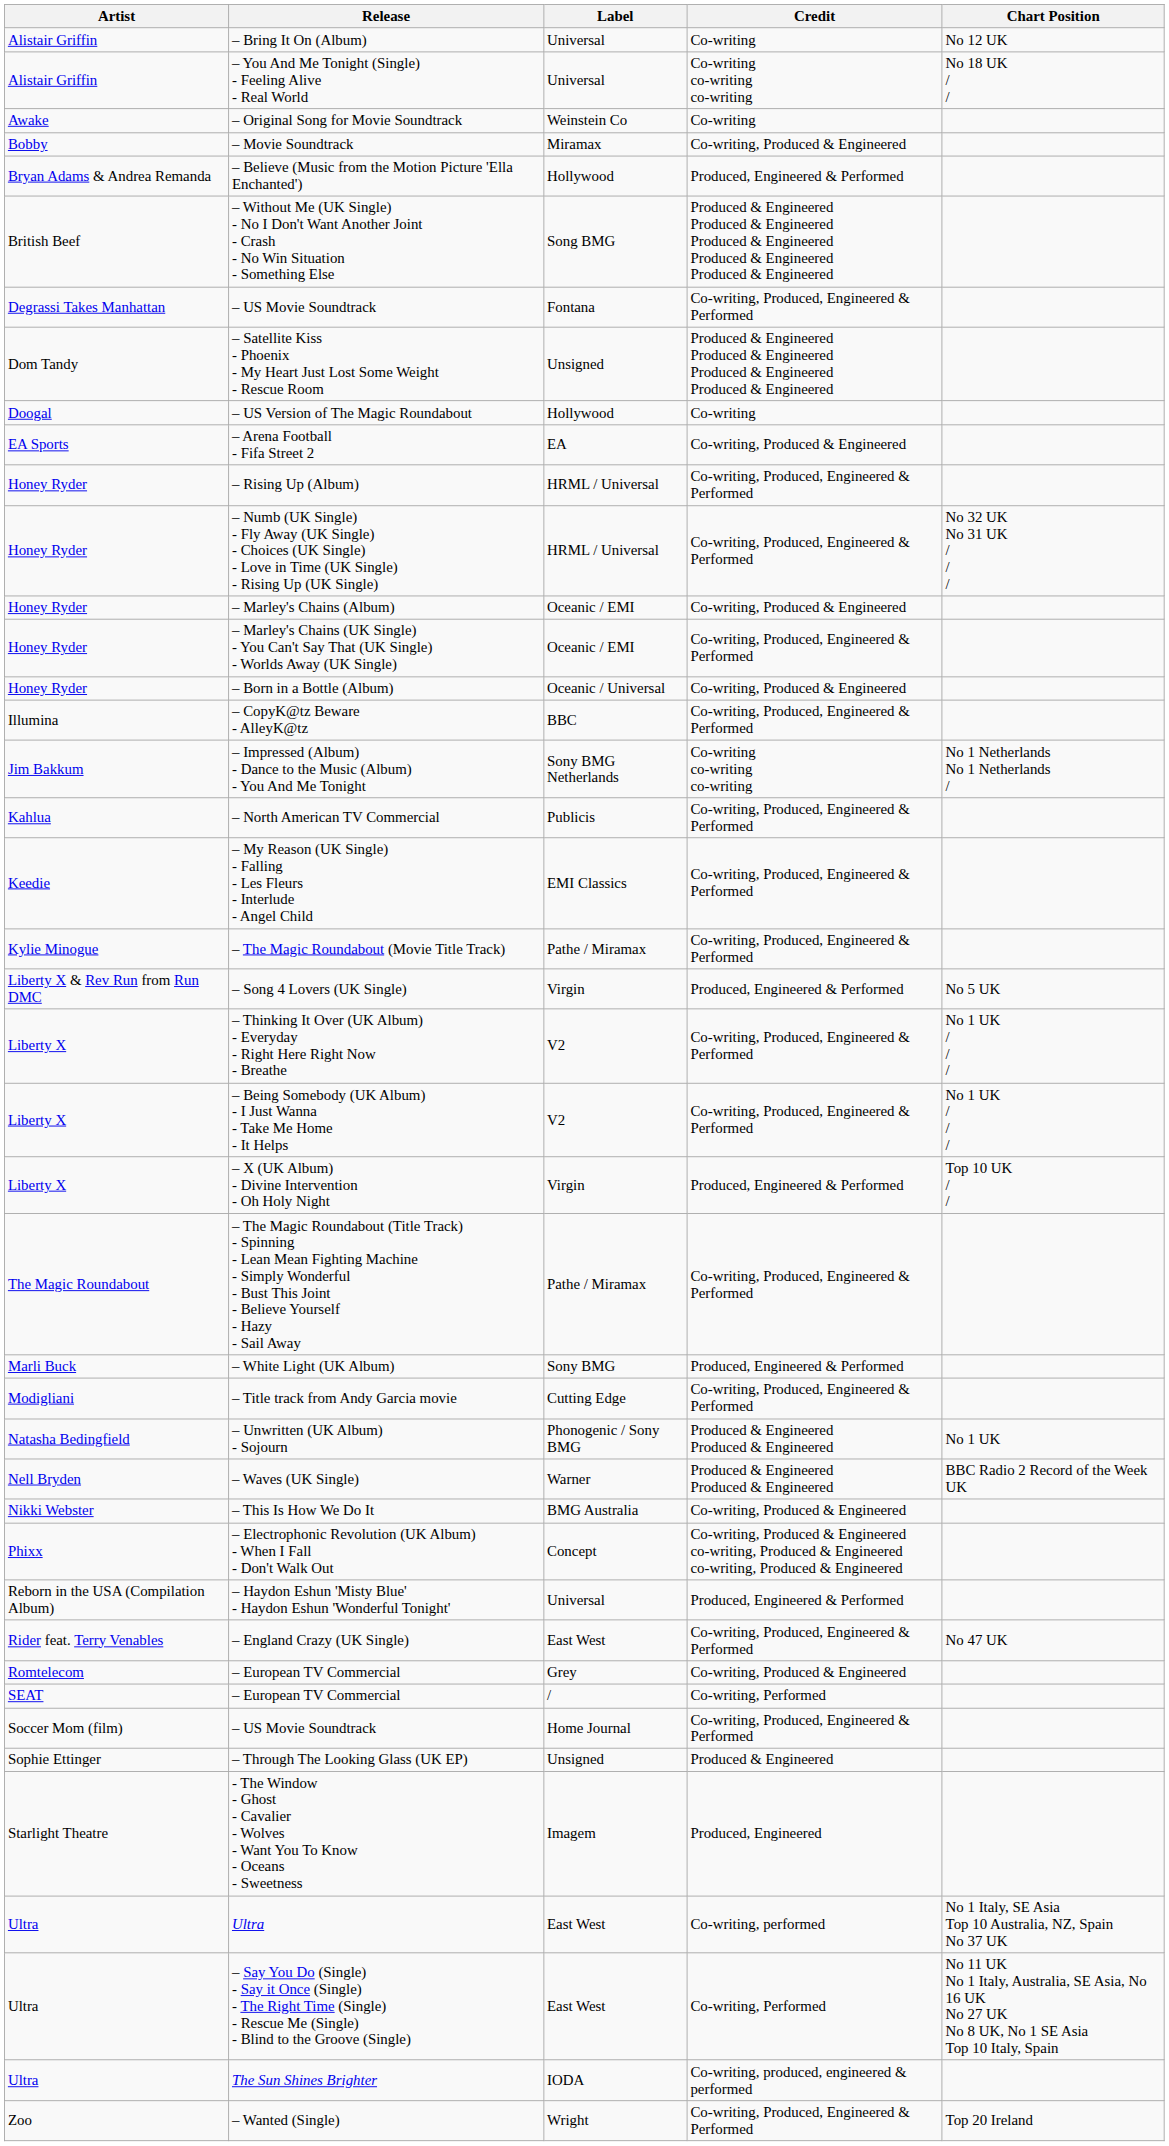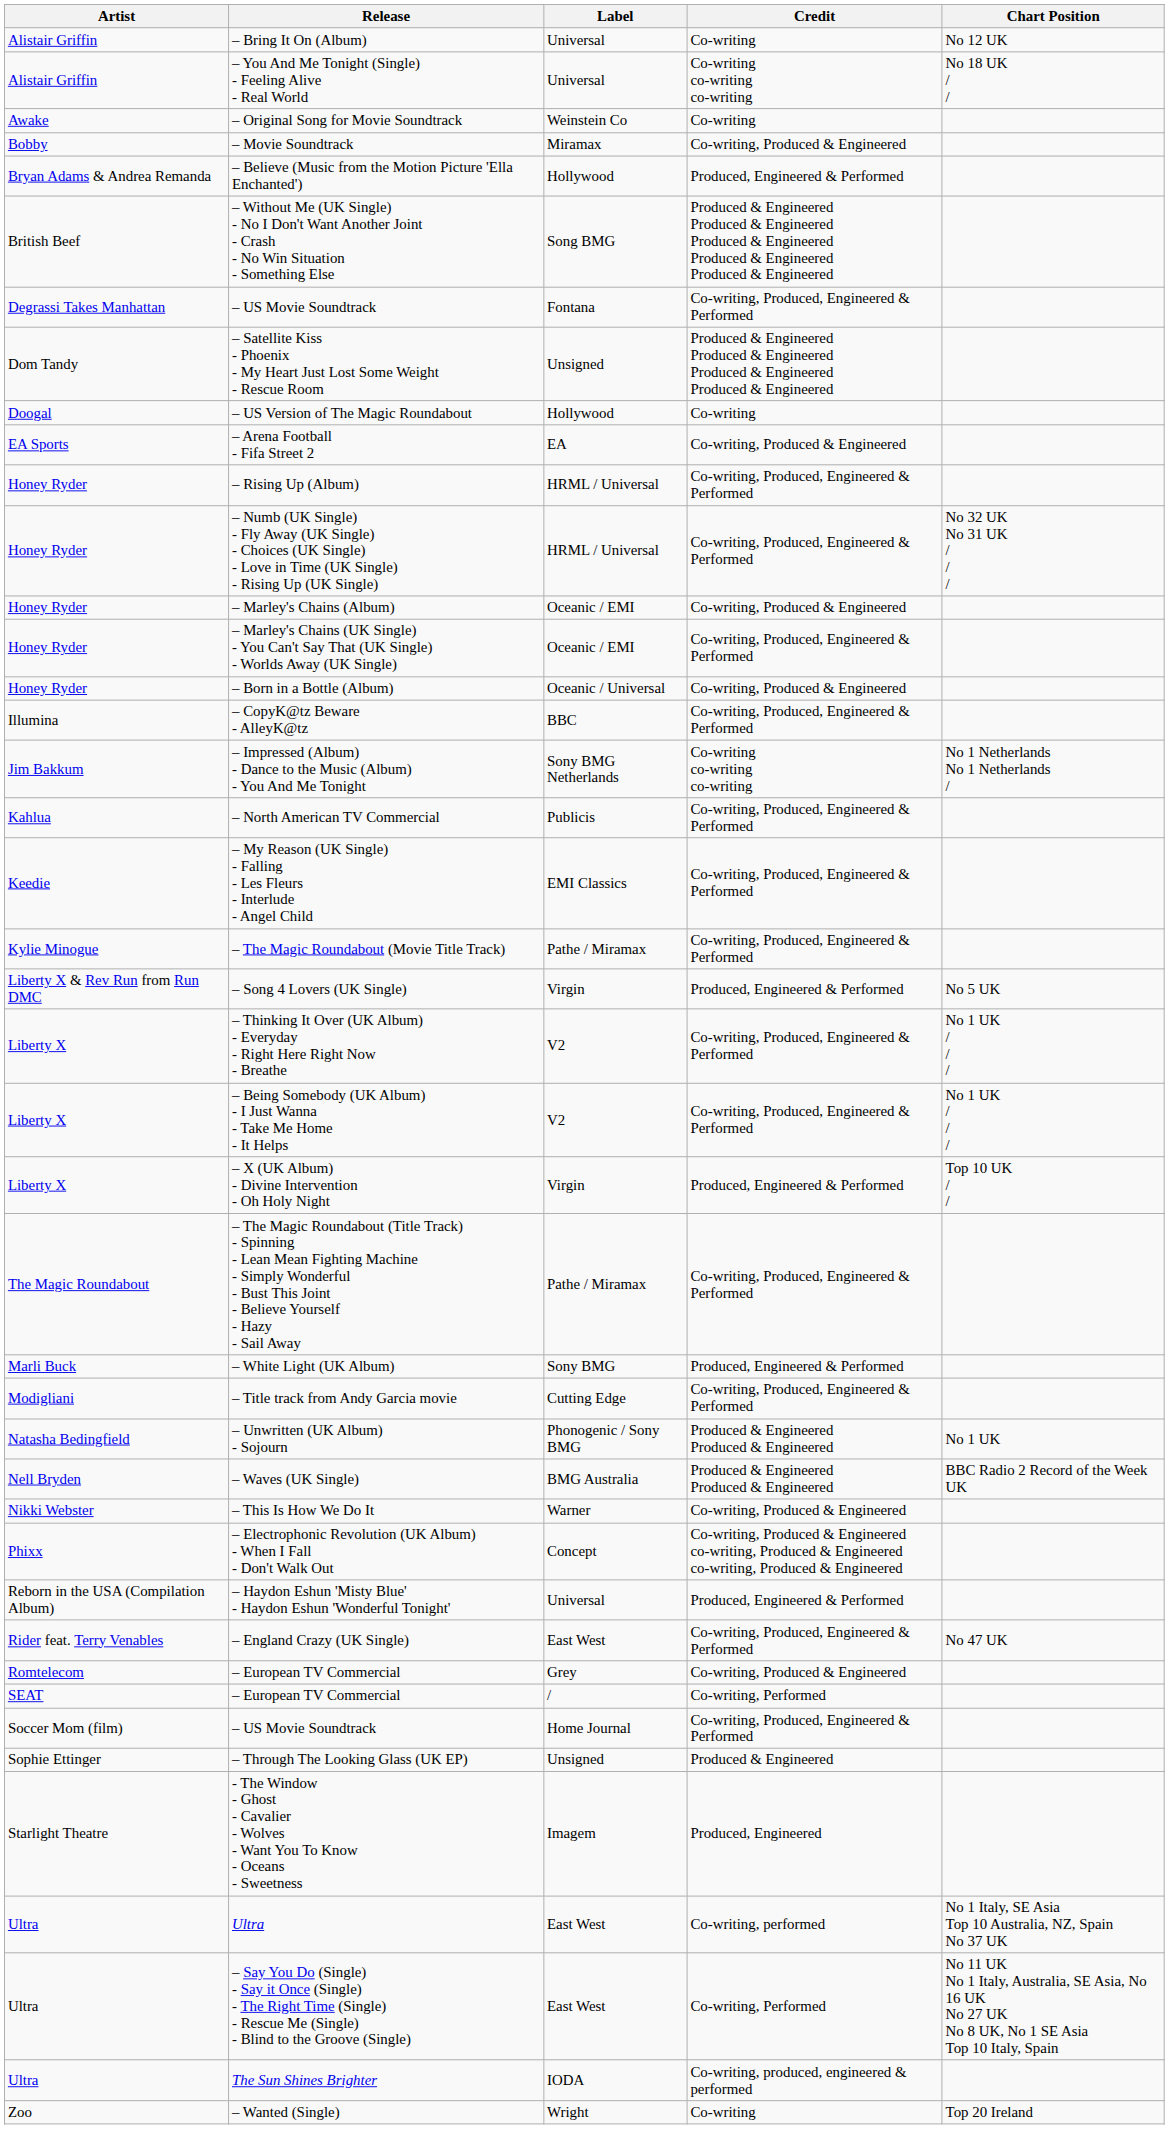 <table class="wikitable">
 <tr>
 <th>Artist</th>
 <th>Release</th>
 <th>Label</th>
 <th>Credit</th>
 <th>Chart Position</th>
 </tr>
 <tr>
 <td><a href='#'>Alistair Griffin</a></td>
 <td>– Bring It On (Album)</td>
 <td>Universal</td>
 <td>Co-writing</td>
 <td>No 12 UK</td>
 </tr>
 <tr>
 <td><a href='#'>Alistair Griffin</a></td>
 <td>– You And Me Tonight (Single)<br>- Feeling Alive<br>- Real World</td>
 <td>Universal</td>
 <td>Co-writing<br>co-writing<br>co-writing</td>
 <td>No 18 UK<br>/<br>/</td>
 </tr>
 <tr>
 <td><a href='#'>Awake</a></td>
 <td>– Original Song for Movie Soundtrack</td>
 <td>Weinstein Co</td>
 <td>Co-writing</td>
 <td></td>
 </tr>
 <tr>
 <td><a href='#'>Bobby</a></td>
 <td>– Movie Soundtrack</td>
 <td>Miramax</td>
 <td>Co-writing, Produced & Engineered</td>
 <td></td>
 </tr>
 <tr>
 <td><a href='#'>Bryan Adams</a> & Andrea Remanda</td>
 <td>– Believe (Music from the Motion Picture 'Ella Enchanted')</td>
 <td>Hollywood</td>
 <td>Produced, Engineered & Performed</td>
 <td></td>
 </tr>
 <tr>
 <td>British Beef</td>
 <td>– Without Me (UK Single)<br>- No I Don't Want Another Joint<br>- Crash<br>- No Win Situation<br>- Something Else</td>
 <td>Song BMG</td>
 <td>Produced & Engineered<br>Produced & Engineered<br>Produced & Engineered<br>Produced & Engineered<br>Produced & Engineered<br></td>
 <td></td>
 </tr>
 <tr>
 <td><a href='#'>Degrassi Takes Manhattan</a></td>
 <td>– US Movie Soundtrack</td>
 <td>Fontana</td>
 <td>Co-writing, Produced, Engineered & Performed</td>
 <td></td>
 </tr>
 <tr>
 <td>Dom Tandy</td>
 <td>– Satellite Kiss<br>- Phoenix<br>- My Heart Just Lost Some Weight<br>- Rescue Room</td>
 <td>Unsigned</td>
 <td>Produced & Engineered<br>Produced & Engineered<br>Produced & Engineered<br>Produced & Engineered</td>
 <td></td>
 </tr>
 <tr>
 <td><a href='#'>Doogal</a></td>
 <td>– US Version of The Magic Roundabout</td>
 <td>Hollywood</td>
 <td>Co-writing</td>
 <td></td>
 </tr>
 <tr>
 <td><a href='#'>EA Sports</a></td>
 <td>– Arena Football<br>- Fifa Street 2</td>
 <td>EA</td>
 <td>Co-writing, Produced & Engineered</td>
 <td></td>
 </tr>
 <tr>
 <td><a href='#'>Honey Ryder</a></td>
 <td>– Rising Up (Album)</td>
 <td>HRML / Universal</td>
 <td>Co-writing, Produced, Engineered & Performed</td>
 <td></td>
 </tr>
 <tr>
 <td><a href='#'>Honey Ryder</a></td>
 <td>– Numb (UK Single)<br>- Fly Away (UK Single)<br>- Choices (UK Single)<br>- Love in Time (UK Single)<br>- Rising Up (UK Single)</td>
 <td>HRML / Universal</td>
 <td>Co-writing, Produced, Engineered & Performed</td>
 <td>No 32 UK<br> No 31 UK<br>/<br>/<br>/</td>
 </tr>
 <tr>
 <td><a href='#'>Honey Ryder</a></td>
 <td>– Marley's Chains (Album)</td>
 <td>Oceanic / EMI</td>
 <td>Co-writing, Produced & Engineered</td>
 <td></td>
 </tr>
 <tr>
 <td><a href='#'>Honey Ryder</a></td>
 <td>– Marley's Chains (UK Single)<br>- You Can't Say That (UK Single)<br>- Worlds Away (UK Single)</td>
 <td>Oceanic / EMI</td>
 <td>Co-writing, Produced, Engineered & Performed</td>
 <td></td>
 </tr>
 <tr>
 <td><a href='#'>Honey Ryder</a></td>
 <td>– Born in a Bottle (Album)</td>
 <td>Oceanic / Universal</td>
 <td>Co-writing, Produced & Engineered</td>
 <td></td>
 </tr>
 <tr>
 <td>Illumina</td>
 <td>– CopyK@tz Beware<br>- AlleyK@tz</td>
 <td>BBC</td>
 <td>Co-writing, Produced, Engineered & Performed</td>
 <td></td>
 </tr>
 <tr>
 <td><a href='#'>Jim Bakkum</a></td>
 <td>– Impressed (Album)<br>- Dance to the Music (Album)<br>- You And Me Tonight</td>
 <td>Sony BMG Netherlands</td>
 <td>Co-writing<br>co-writing<br>co-writing</td>
 <td>No 1 Netherlands<br>No 1 Netherlands<br>/</td>
 </tr>
 <tr>
 <td><a href='#'>Kahlua</a></td>
 <td>– North American TV Commercial</td>
 <td>Publicis</td>
 <td>Co-writing, Produced, Engineered & Performed</td>
 <td></td>
 </tr>
 <tr>
 <td><a href='#'>Keedie</a></td>
 <td>– My Reason (UK Single)<br>- Falling<br>- Les Fleurs<br>- Interlude<br>- Angel Child</td>
 <td>EMI Classics</td>
 <td>Co-writing, Produced, Engineered & Performed</td>
 <td></td>
 </tr>
 <tr>
 <td><a href='#'>Kylie Minogue</a></td>
 <td>– <a href='#'>The Magic Roundabout</a> (Movie Title Track)</td>
 <td>Pathe / Miramax</td>
 <td>Co-writing, Produced, Engineered & Performed</td>
 <td></td>
 </tr>
 <tr>
 <td><a href='#'>Liberty X</a> & <a href='#'>Rev Run</a> from <a href='#'>Run DMC</a></td>
 <td>– Song 4 Lovers (UK Single)</td>
 <td>Virgin</td>
 <td>Produced, Engineered & Performed</td>
 <td>No 5 UK</td>
 </tr>
 <tr>
 <td><a href='#'>Liberty X</a></td>
 <td>– Thinking It Over (UK Album)<br>- Everyday<br>- Right Here Right Now<br>- Breathe</td>
 <td>V2</td>
 <td>Co-writing, Produced, Engineered & Performed</td>
 <td>No 1 UK<br>/<br>/<br>/</td>
 </tr>
 <tr>
 <td><a href='#'>Liberty X</a></td>
 <td>– Being Somebody (UK Album)<br>- I Just Wanna<br>- Take Me Home<br>- It Helps</td>
 <td>V2</td>
 <td>Co-writing, Produced, Engineered & Performed</td>
 <td>No 1 UK<br>/<br>/<br>/</td>
 </tr>
 <tr>
 <td><a href='#'>Liberty X</a></td>
 <td>– X (UK Album)<br>- Divine Intervention<br>- Oh Holy Night</td>
 <td>Virgin</td>
 <td>Produced, Engineered & Performed</td>
 <td>Top 10 UK<br>/<br>/</td>
 </tr>
 <tr>
 <td><a href='#'>The Magic Roundabout</a></td>
 <td>– The Magic Roundabout (Title Track)<br>- Spinning<br>- Lean Mean Fighting Machine<br>- Simply Wonderful<br>- Bust This Joint<br>- Believe Yourself<br>- Hazy<br>- Sail Away</td>
 <td>Pathe / Miramax</td>
 <td>Co-writing, Produced, Engineered & Performed</td>
 <td></td>
 </tr>
 <tr>
 <td><a href='#'>Marli Buck</a></td>
 <td>– White Light (UK Album)</td>
 <td>Sony BMG</td>
 <td>Produced, Engineered & Performed</td>
 <td></td>
 </tr>
 <tr>
 <td><a href='#'>Modigliani</a></td>
 <td>– Title track from Andy Garcia movie</td>
 <td>Cutting Edge</td>
 <td>Co-writing, Produced, Engineered & Performed</td>
 <td></td>
 </tr>
 <tr>
 <td><a href='#'>Natasha Bedingfield</a></td>
 <td>– Unwritten (UK Album)<br>- Sojourn</td>
 <td>Phonogenic / Sony BMG</td>
 <td>Produced & Engineered<br>Produced & Engineered</td>
 <td>No 1 UK</td>
 </tr>
 <tr>
 <td><a href='#'>Nell Bryden</a></td>
 <td>– Waves (UK Single)</td>
-<td>Warner</td>
+<td>BMG Australia</td>
 <td>Produced & Engineered<br>Produced & Engineered</td>
 <td>BBC Radio 2 Record of the Week UK</td>
 </tr>
 <tr>
 <td><a href='#'>Nikki Webster</a></td>
 <td>– This Is How We Do It</td>
-<td>BMG Australia</td>
+<td>Warner</td>
 <td>Co-writing, Produced & Engineered</td>
 </tr>
 <tr>
 <td><a href='#'>Phixx</a></td>
 <td>– Electrophonic Revolution (UK Album)<br>- When I Fall<br>- Don't Walk Out</td>
 <td>Concept</td>
 <td>Co-writing, Produced & Engineered<br>co-writing, Produced & Engineered<br>co-writing, Produced & Engineered</td>
 <td></td>
 </tr>
 <tr>
 <td>Reborn in the USA (Compilation Album)</td>
 <td>– Haydon Eshun 'Misty Blue'<br>- Haydon Eshun 'Wonderful Tonight'</td>
 <td>Universal</td>
 <td>Produced, Engineered & Performed</td>
 <td></td>
 </tr>
 <tr>
 <td><a href='#'>Rider</a> feat. <a href='#'>Terry Venables</a></td>
 <td>– England Crazy (UK Single)</td>
 <td>East West</td>
 <td>Co-writing, Produced, Engineered & Performed</td>
 <td>No 47 UK</td>
 </tr>
 <tr>
 <td><a href='#'>Romtelecom</a></td>
 <td>– European TV Commercial</td>
 <td>Grey</td>
 <td>Co-writing, Produced & Engineered</td>
 <td></td>
 </tr>
 <tr>
 <td><a href='#'>SEAT</a></td>
 <td>– European TV Commercial</td>
 <td>/</td>
 <td>Co-writing, Performed</td>
 <td></td>
 </tr>
 <tr>
 <td>Soccer Mom (film)</td>
 <td>– US Movie Soundtrack</td>
 <td>Home Journal</td>
 <td>Co-writing, Produced, Engineered & Performed</td>
 <td></td>
 </tr>
 <tr>
 <td>Sophie Ettinger</td>
 <td>– Through The Looking Glass (UK EP)</td>
 <td>Unsigned</td>
 <td>Produced & Engineered</td>
 <td></td>
 </tr>
 <tr>
 <td>Starlight Theatre</td>
 <td>- The Window <br>- Ghost <br>- Cavalier <br>- Wolves <br>- Want You To Know<br>- Oceans <br>- Sweetness</td>
 <td>Imagem</td>
 <td>Produced, Engineered</td>
 <td></td>
 </tr>
 <tr>
 <td><a href='#'>Ultra</a></td>
 <td><em><a href='#'>Ultra</a></em></td>
 <td>East West</td>
 <td>Co-writing, performed</td>
 <td>No 1 Italy, SE Asia<br>Top 10 Australia, NZ, Spain<br>No 37 UK</td>
 </tr>
 <tr>
 <td>Ultra</td>
 <td>– <a href='#'>Say You Do</a> (Single)<br>- <a href='#'>Say it Once</a> (Single)<br>- <a href='#'>The Right Time</a> (Single)<br>- Rescue Me (Single)<br>- Blind to the Groove (Single)</td>
 <td>East West</td>
 <td>Co-writing, Performed</td>
 <td>No 11 UK<br> No 1 Italy, Australia, SE Asia, No 16 UK<br>No 27 UK<br>No 8 UK, No 1 SE Asia<br>Top 10 Italy, Spain</td>
 </tr>
 <tr>
 <td><a href='#'>Ultra</a></td>
 <td><em><a href='#'>The Sun Shines Brighter</a></em></td>
 <td>IODA</td>
 <td>Co-writing, produced, engineered & performed</td>
 <td></td>
 </tr>
 <tr>
 <td>Zoo</td>
 <td>– Wanted (Single)</td>
 <td>Wright</td>
-<td>Co-writing, Produced, Engineered & Performed</td>
+<td>Co-writing</td>
 <td>Top 20 Ireland</td>
 </tr>
 </table>
